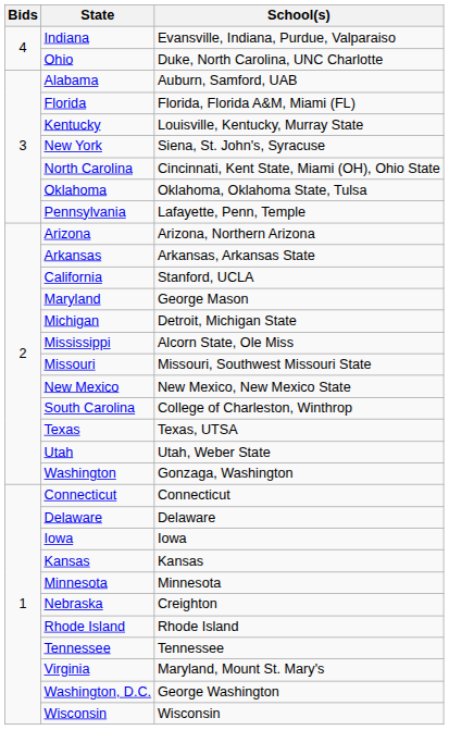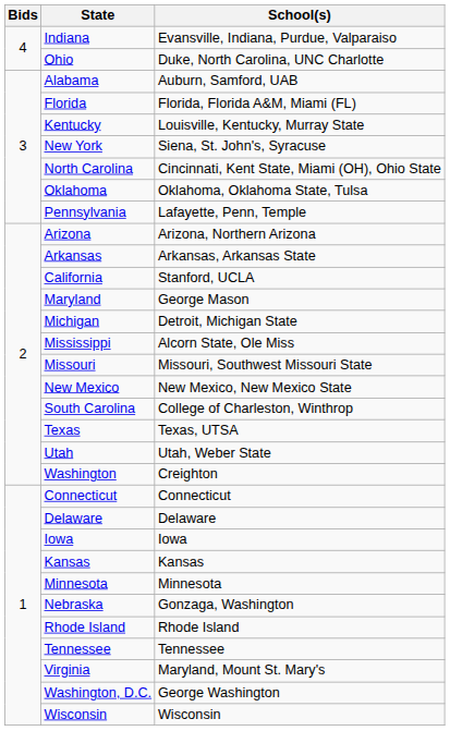 <table class="wikitable sortable">
 <tr>
 <th>Bids</th>
 <th>State</th>
 <th>School(s)</th>
 </tr>
 <tr>
 <td align="center" rowspan="2">4</td>
 <td><a href='#'>Indiana</a></td>
 <td>Evansville, Indiana, Purdue, Valparaiso</td>
 </tr>
 <tr>
 <td><a href='#'>Ohio</a></td>
 <td>Duke, North Carolina, UNC Charlotte</td>
 </tr>
 <tr>
 <td align="center" rowspan="7">3</td>
 <td><a href='#'>Alabama</a></td>
 <td>Auburn, Samford, UAB</td>
 </tr>
 <tr>
 <td><a href='#'>Florida</a></td>
 <td>Florida, Florida A&M, Miami (FL)</td>
 </tr>
 <tr>
 <td><a href='#'>Kentucky</a></td>
 <td>Louisville, Kentucky, Murray State</td>
 </tr>
 <tr>
 <td><a href='#'>New York</a></td>
 <td>Siena, St. John's, Syracuse</td>
 </tr>
 <tr>
 <td><a href='#'>North Carolina</a></td>
 <td>Cincinnati, Kent State, Miami (OH), Ohio State</td>
 </tr>
 <tr>
 <td><a href='#'>Oklahoma</a></td>
 <td>Oklahoma, Oklahoma State, Tulsa</td>
 </tr>
 <tr>
 <td><a href='#'>Pennsylvania</a></td>
 <td>Lafayette, Penn, Temple</td>
 </tr>
 <tr>
 <td rowspan="12" align="center">2</td>
 <td><a href='#'>Arizona</a></td>
 <td>Arizona, Northern Arizona</td>
 </tr>
 <tr>
 <td><a href='#'>Arkansas</a></td>
 <td>Arkansas, Arkansas State</td>
 </tr>
 <tr>
 <td><a href='#'>California</a></td>
 <td>Stanford, UCLA</td>
 </tr>
 <tr>
 <td><a href='#'>Maryland</a></td>
 <td>George Mason</td>
 </tr>
 <tr>
 <td><a href='#'>Michigan</a></td>
 <td>Detroit, Michigan State</td>
 </tr>
 <tr>
 <td><a href='#'>Mississippi</a></td>
 <td>Alcorn State, Ole Miss</td>
 </tr>
 <tr>
 <td><a href='#'>Missouri</a></td>
 <td>Missouri, Southwest Missouri State</td>
 </tr>
 <tr>
 <td><a href='#'>New Mexico</a></td>
 <td>New Mexico, New Mexico State</td>
 </tr>
 <tr>
 <td><a href='#'>South Carolina</a></td>
 <td>College of Charleston, Winthrop</td>
 </tr>
 <tr>
 <td><a href='#'>Texas</a></td>
 <td>Texas, UTSA</td>
 </tr>
 <tr>
 <td><a href='#'>Utah</a></td>
 <td>Utah, Weber State</td>
 </tr>
 <tr>
 <td><a href='#'>Washington</a></td>
-<td>Gonzaga, Washington</td>
+<td>Creighton</td>
 </tr>
 <tr>
 <td align="center" rowspan="18">1</td>
 <td><a href='#'>Connecticut</a></td>
 <td>Connecticut</td>
 </tr>
 <tr>
 <td><a href='#'>Delaware</a></td>
 <td>Delaware</td>
 </tr>
 <tr>
 <td><a href='#'>Iowa</a></td>
 <td>Iowa</td>
 </tr>
 <tr>
 <td><a href='#'>Kansas</a></td>
 <td>Kansas</td>
 </tr>
 <tr>
 <td><a href='#'>Minnesota</a></td>
 <td>Minnesota</td>
 </tr>
 <tr>
 <td><a href='#'>Nebraska</a></td>
-<td>Creighton</td>
+<td>Gonzaga, Washington</td>
 </tr>
 <tr>
 <td><a href='#'>Rhode Island</a></td>
 <td>Rhode Island</td>
 </tr>
 <tr>
 <td><a href='#'>Tennessee</a></td>
 <td>Tennessee</td>
 </tr>
 <tr>
 <td><a href='#'>Virginia</a></td>
 <td>Maryland, Mount St. Mary's</td>
 </tr>
 <tr>
 <td><a href='#'>Washington, D.C.</a></td>
 <td>George Washington</td>
 </tr>
 <tr>
 <td><a href='#'>Wisconsin</a></td>
 <td>Wisconsin</td>
 </tr>
 </table>
